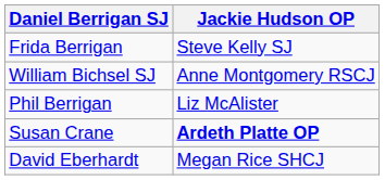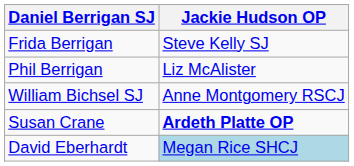 <table class="wikitable">
 <tr>
 <th><a href='#'>Daniel Berrigan SJ</a></th>
 <th><a href='#'>Jackie Hudson OP</a></th>
 </tr>
 <tr>
 <td><a href='#'>Frida Berrigan</a></td>
 <td><a href='#'>Steve Kelly SJ</a></td>
 </tr>
 <tr>
+<td><a href='#'>Phil Berrigan</a></td>
+<td><a href='#'>Liz McAlister</a></td>
+</tr>
+<tr>
 <td><a href='#'>William Bichsel SJ</a></td>
 <td><a href='#'>Anne Montgomery RSCJ</a></td>
-</tr>
-<tr>
-<td><a href='#'>Phil Berrigan</a></td>
-<td><a href='#'>Liz McAlister</a></td>
 </tr>
 <tr>
 <td><a href='#'>Susan Crane</a></td>
 <td><strong><a href='#'>Ardeth Platte OP</a></strong></td>
 </tr>
 <tr>
 <td><a href='#'>David Eberhardt</a></td>
-<td><a href='#'>Megan Rice SHCJ</a></td>
+<td style="background: lightblue;"><a href='#'>Megan Rice SHCJ</a></td>
 </tr>
 </table>
